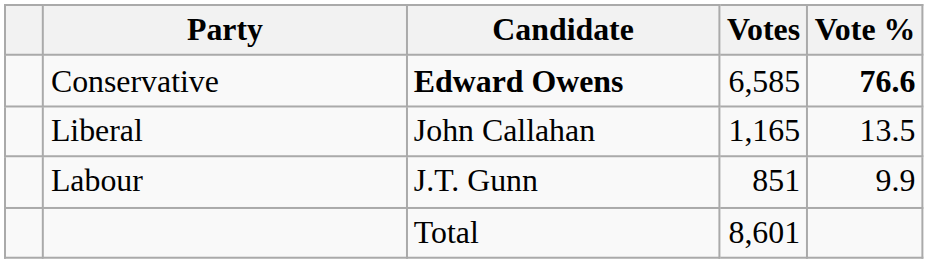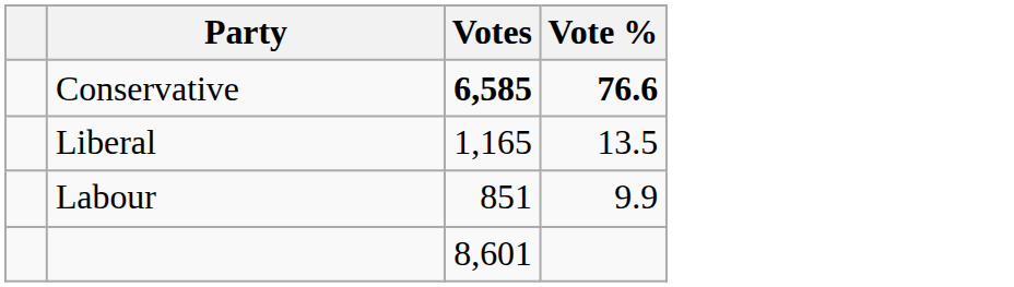 <table class="wikitable">
 <tr>
 <th></th>
 <th scope="col" width="175">Party</th>
-<th scope="col" width="150">Candidate</th>
 <th>Votes</th>
 <th>Vote %</th>
 </tr>
 <tr>
 <td>   </td>
 <td>Conservative</td>
-<td><strong>Edward Owens</strong></td>
-<td align=right>6,585</td>
+<td align=right><strong>6,585</strong></td>
 <td align=right><strong>76.6</strong></td>
 </tr>
 <tr>
 <td>   </td>
 <td>Liberal</td>
-<td>John Callahan</td>
 <td align=right>1,165</td>
 <td align=right>13.5</td>
 </tr>
 <tr>
 <td>   </td>
 <td>Labour</td>
-<td>J.T. Gunn</td>
 <td align=right>851</td>
 <td align=right>9.9</td>
 </tr>
 <tr>
 <td></td>
 <td></td>
-<td>Total</td>
 <td align=right>8,601</td>
 <td></td>
 </tr>
 </table>
